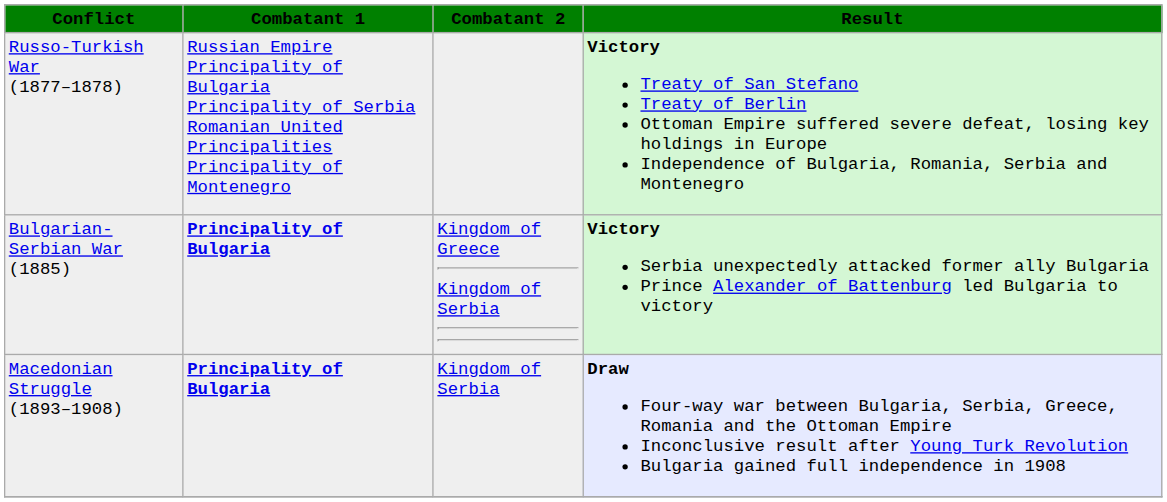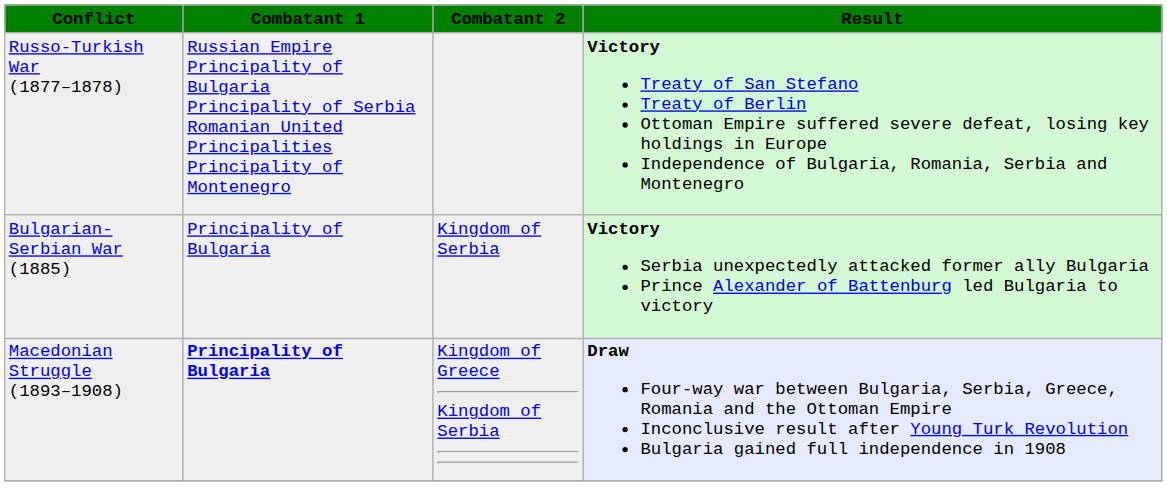 <table class="wikitable">
 <tr>
 <th style="background-color:green;" rowspan="1"><span>Conflict</span></th>
 <th style="background-color:green;" rowspan="1"><span>Combatant 1</span></th>
 <th style="background-color:green;" rowspan="1"><span>Combatant 2</span></th>
 <th style="background-color:green;" rowspan="1"><span>Result</span></th>
 </tr>
 <tr valign="top">
 <td style="background:#efefef"><a href='#'>Russo-Turkish War</a><br>(1877–1878)</td>
 <td style="background:#efefef"> <a href='#'>Russian Empire</a><br> <a href='#'>Principality of Bulgaria</a><br> <a href='#'>Principality of Serbia</a><br> <a href='#'>Romanian United Principalities</a><br> <a href='#'>Principality of Montenegro</a></td>
 <td style="background:#efefef"></td>
 <td style="background:#D4F7D4"><strong>Victory</strong><br><ul><li><a href='#'>Treaty of San Stefano</a></li><li><a href='#'>Treaty of Berlin</a></li><li>Ottoman Empire suffered severe defeat, losing key holdings in Europe</li><li>Independence of Bulgaria, Romania, Serbia and Montenegro</li></ul></td>
 </tr>
 <tr valign="top">
 <td style="background:#efefef"><a href='#'>Bulgarian-Serbian War</a><br>(1885)</td>
-<td style="background:#efefef"><strong> <a href='#'>Principality of Bulgaria</a></strong></td>
-<td style="background:#efefef"> <a href='#'>Kingdom of Greece</a><hr> <a href='#'>Kingdom of Serbia</a><hr><hr></td>
+<td style="background:#efefef"> <a href='#'>Principality of Bulgaria</a></td>
+<td style="background:#efefef"> <a href='#'>Kingdom of Serbia</a></td>
 <td style="background:#D4F7D4"><strong>Victory</strong><br><ul><li>Serbia unexpectedly attacked former ally Bulgaria</li><li>Prince <a href='#'>Alexander of Battenburg</a> led Bulgaria to victory</li></ul></td>
 </tr>
 <tr valign="top">
 <td style="background:#efefef"><a href='#'>Macedonian Struggle</a><br>(1893–1908)</td>
 <td style="background:#efefef"><strong> <a href='#'>Principality of Bulgaria</a></strong></td>
-<td style="background:#efefef"> <a href='#'>Kingdom of Serbia</a></td>
+<td style="background:#efefef"> <a href='#'>Kingdom of Greece</a><hr> <a href='#'>Kingdom of Serbia</a><hr><hr></td>
 <td style="background:#E6EAFF"><strong>Draw</strong><br><ul><li>Four-way war between Bulgaria, Serbia, Greece, Romania and the Ottoman Empire</li><li>Inconclusive result after <a href='#'>Young Turk Revolution</a></li><li>Bulgaria gained full independence in 1908</li></ul></td>
 </tr>
 <tr>
 </tr>
 </table>
